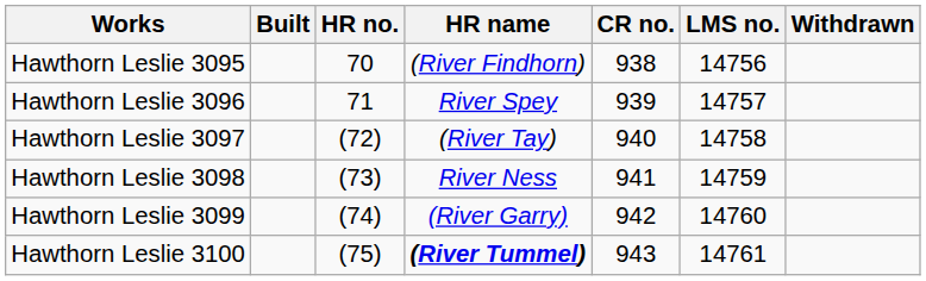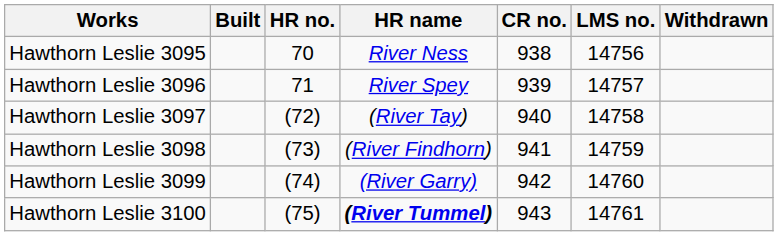 <table class="wikitable sortable" style=text-align:center>
 <tr>
 <th>Works</th>
 <th>Built</th>
 <th>HR no.</th>
 <th>HR name</th>
 <th>CR no.</th>
 <th>LMS no.</th>
 <th>Withdrawn</th>
 </tr>
 <tr>
 <td>Hawthorn Leslie 3095</td>
 <td></td>
 <td>70</td>
-<td><em>(<a href='#'>River Findhorn</a>)</em></td>
+<td><em><a href='#'>River Ness</a></em></td>
 <td>938</td>
 <td>14756</td>
 <td></td>
 </tr>
 <tr>
 <td>Hawthorn Leslie 3096</td>
 <td></td>
 <td>71</td>
 <td><em><a href='#'>River Spey</a></em></td>
 <td>939</td>
 <td>14757</td>
 <td></td>
 </tr>
 <tr>
 <td>Hawthorn Leslie 3097</td>
 <td></td>
 <td>(72)</td>
 <td><em>(<a href='#'>River Tay</a>)</em></td>
 <td>940</td>
 <td>14758</td>
 <td></td>
 </tr>
 <tr>
 <td>Hawthorn Leslie 3098</td>
 <td></td>
 <td>(73)</td>
-<td><em><a href='#'>River Ness</a></em></td>
+<td><em>(<a href='#'>River Findhorn</a>)</em></td>
 <td>941</td>
 <td>14759</td>
 <td></td>
 </tr>
 <tr>
 <td>Hawthorn Leslie 3099</td>
 <td></td>
 <td>(74)</td>
 <td><a href='#'><em>(River Garry)</em></a></td>
 <td>942</td>
 <td>14760</td>
 <td></td>
 </tr>
 <tr>
 <td>Hawthorn Leslie 3100</td>
 <td></td>
 <td>(75)</td>
 <td><strong><em>(<a href='#'>River Tummel</a>)</em></strong></td>
 <td>943</td>
 <td>14761</td>
 <td></td>
 </tr>
 </table>
